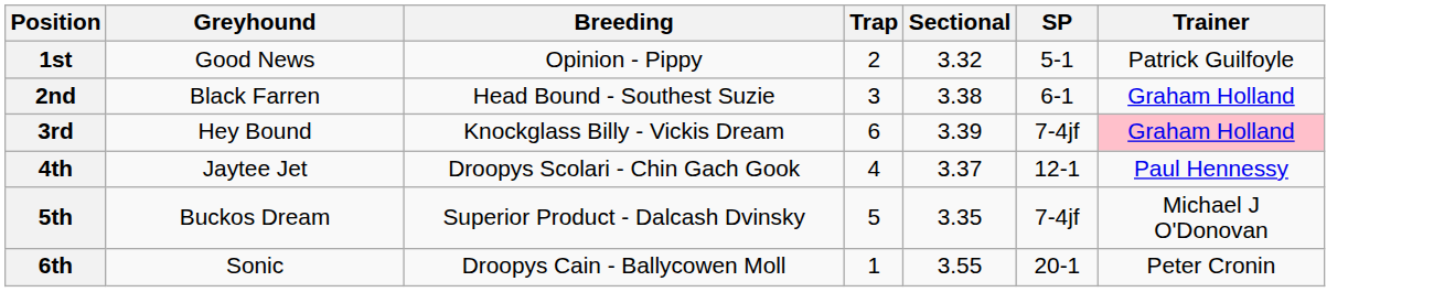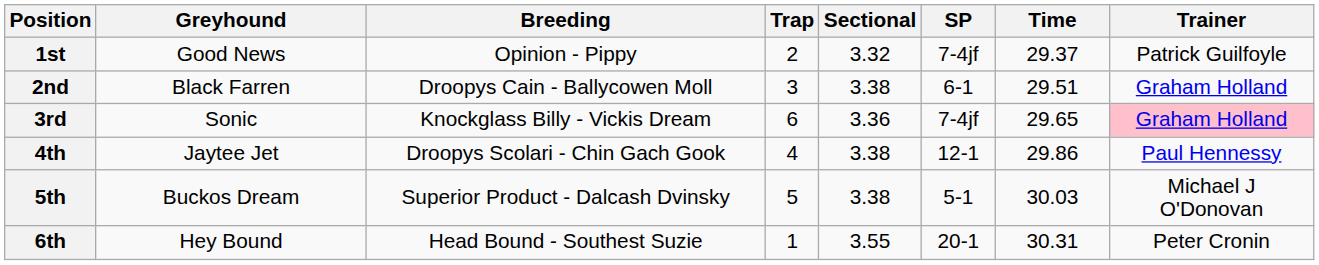 <table class="wikitable" style="text-align: center">
 <tr>
 <th width=30>Position</th>
 <th width=200>Greyhound</th>
 <th width=300>Breeding</th>
 <th width=20>Trap</th>
 <th width=30>Sectional</th>
 <th width=50>SP</th>
+<th width=80>Time</th>
 <th width=150>Trainer</th>
 </tr>
 <tr>
 <th>1st</th>
 <td>Good News</td>
 <td> Opinion - Pippy</td>
 <td>2</td>
 <td>3.32</td>
-<td>5-1</td>
+<td>7-4jf</td>
+<td>29.37</td>
 <td>Patrick Guilfoyle</td>
 </tr>
 <tr>
 <th>2nd</th>
 <td>Black Farren</td>
-<td>Head Bound - Southest Suzie</td>
+<td>Droopys Cain - Ballycowen Moll</td>
 <td>3</td>
 <td>3.38</td>
 <td>6-1</td>
+<td>29.51</td>
 <td><a href='#'>Graham Holland</a></td>
 </tr>
 <tr>
 <th>3rd</th>
-<td>Hey Bound</td>
+<td>Sonic</td>
 <td>Knockglass Billy - Vickis Dream</td>
 <td>6</td>
-<td>3.39</td>
+<td>3.36</td>
 <td>7-4jf</td>
+<td>29.65</td>
 <td style="background: pink;"><a href='#'>Graham Holland</a></td>
 </tr>
 <tr>
 <th>4th</th>
 <td>Jaytee Jet</td>
 <td>Droopys Scolari - Chin Gach Gook</td>
 <td>4</td>
-<td>3.37</td>
+<td>3.38</td>
 <td>12-1</td>
+<td>29.86</td>
 <td><a href='#'>Paul Hennessy</a></td>
 </tr>
 <tr>
 <th>5th</th>
 <td>Buckos Dream</td>
 <td>Superior Product - Dalcash Dvinsky</td>
 <td>5</td>
-<td>3.35</td>
-<td>7-4jf</td>
+<td>3.38</td>
+<td>5-1</td>
+<td>30.03</td>
 <td>Michael J O'Donovan</td>
 </tr>
 <tr>
 <th>6th</th>
-<td>Sonic</td>
-<td>Droopys Cain - Ballycowen Moll</td>
+<td>Hey Bound</td>
+<td>Head Bound - Southest Suzie</td>
 <td>1</td>
 <td>3.55</td>
 <td>20-1</td>
+<td>30.31</td>
 <td>Peter Cronin</td>
 </tr>
 </table>
